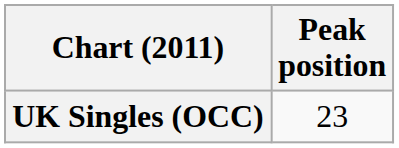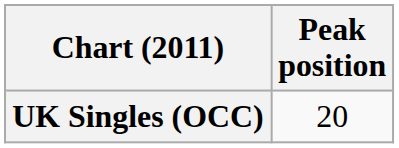 <table class="wikitable plainrowheaders" style="text-align:center;">
 <tr>
 <th scope="col">Chart (2011)</th>
 <th scope="col">Peak<br>position</th>
 </tr>
 <tr>
 <th scope="row">UK Singles (OCC)</th>
-<td>23</td>
+<td>20</td>
 </tr>
 </table>
